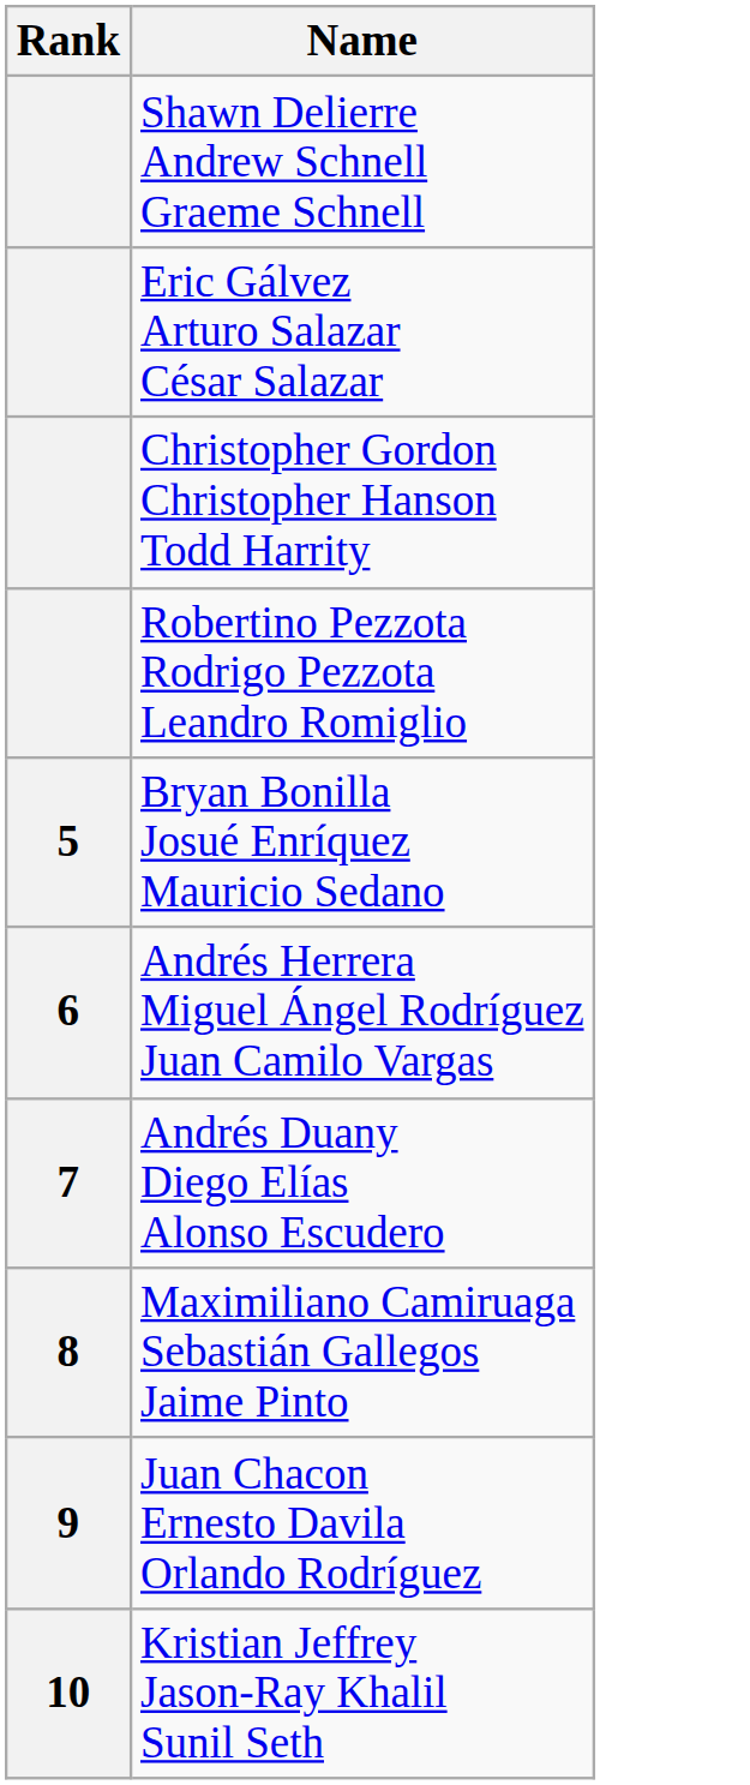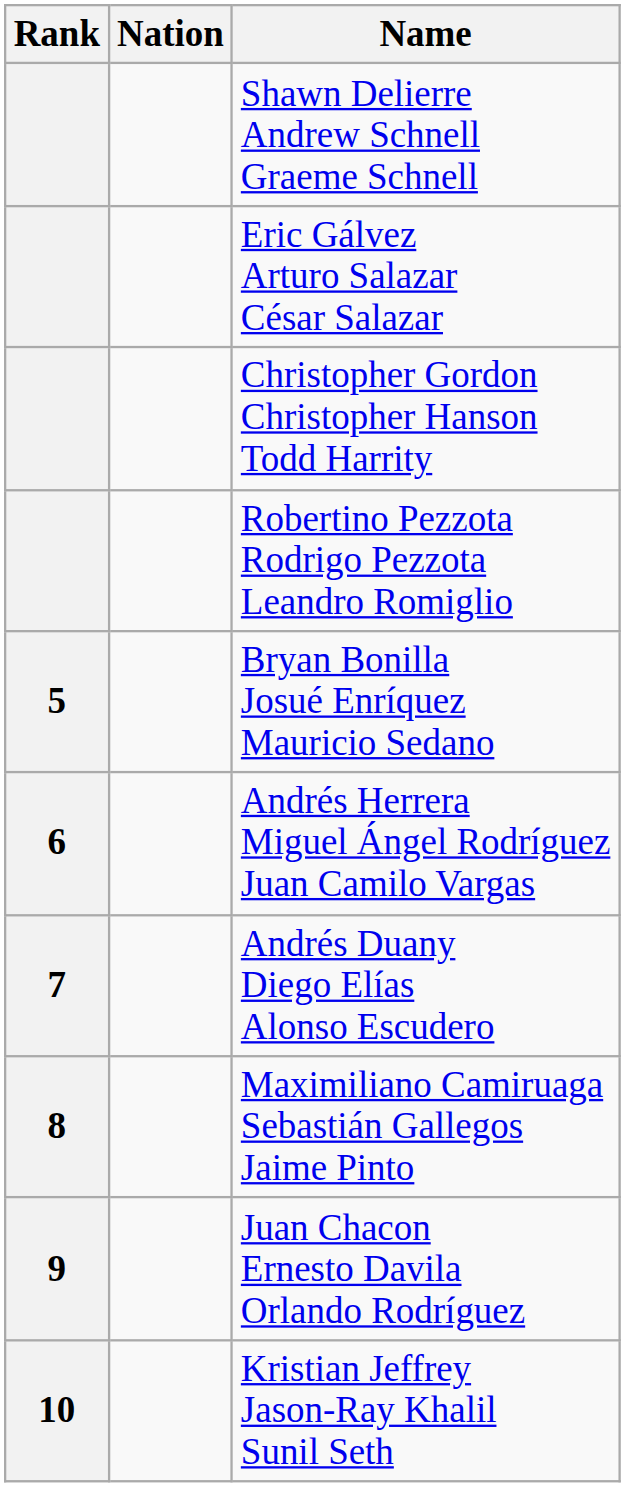 <table class="wikitable sortable" style="text-align:center">
 <tr>
 <th>Rank</th>
+<th>Nation</th>
 <th>Name</th>
 </tr>
 <tr>
 <th></th>
+<td align=left></td>
 <td align=left><a href='#'>Shawn Delierre</a><br> <a href='#'>Andrew Schnell</a><br><a href='#'>Graeme Schnell</a></td>
 </tr>
 <tr>
 <th></th>
+<td align=left></td>
 <td align=left><a href='#'>Eric Gálvez</a><br> <a href='#'>Arturo Salazar</a><br><a href='#'>César Salazar</a></td>
 </tr>
 <tr>
 <th></th>
+<td align=left></td>
 <td align=left><a href='#'>Christopher Gordon</a><br> <a href='#'>Christopher Hanson</a><br><a href='#'>Todd Harrity</a></td>
 </tr>
 <tr>
 <th></th>
+<td align=left></td>
 <td align=left><a href='#'>Robertino Pezzota</a><br>  <a href='#'>Rodrigo Pezzota</a><br><a href='#'>Leandro Romiglio</a></td>
 </tr>
 <tr>
 <th>5</th>
+<td align=left></td>
 <td align=left><a href='#'>Bryan Bonilla</a><br> <a href='#'>Josué Enríquez</a><br><a href='#'>Mauricio Sedano</a></td>
 </tr>
 <tr>
 <th>6</th>
+<td align=left></td>
 <td align=left><a href='#'>Andrés Herrera</a><br> <a href='#'>Miguel Ángel Rodríguez</a><br><a href='#'>Juan Camilo Vargas</a></td>
 </tr>
 <tr>
 <th>7</th>
+<td align=left></td>
 <td align=left><a href='#'>Andrés Duany</a><br> <a href='#'>Diego Elías</a><br><a href='#'>Alonso Escudero</a></td>
 </tr>
 <tr>
 <th>8</th>
+<td align=left></td>
 <td align=left><a href='#'>Maximiliano Camiruaga</a><br><a href='#'>Sebastián Gallegos</a><br><a href='#'>Jaime Pinto</a></td>
 </tr>
 <tr>
 <th>9</th>
+<td align=left></td>
 <td align=left><a href='#'>Juan Chacon</a><br> <a href='#'>Ernesto Davila</a><br><a href='#'>Orlando Rodríguez</a></td>
 </tr>
 <tr>
 <th>10</th>
+<td align=left></td>
 <td align=left><a href='#'>Kristian Jeffrey</a><br> <a href='#'>Jason-Ray Khalil</a><br><a href='#'>Sunil Seth</a></td>
 </tr>
 </table>
